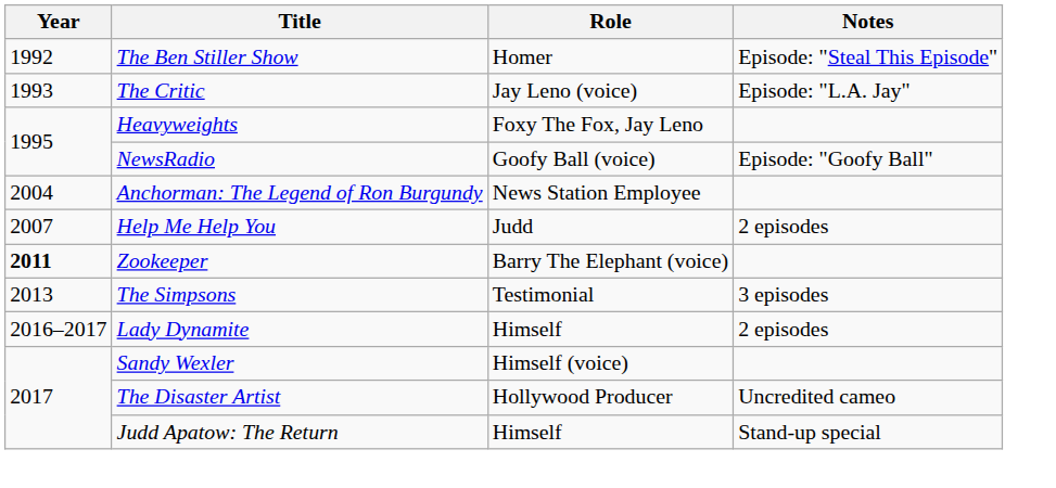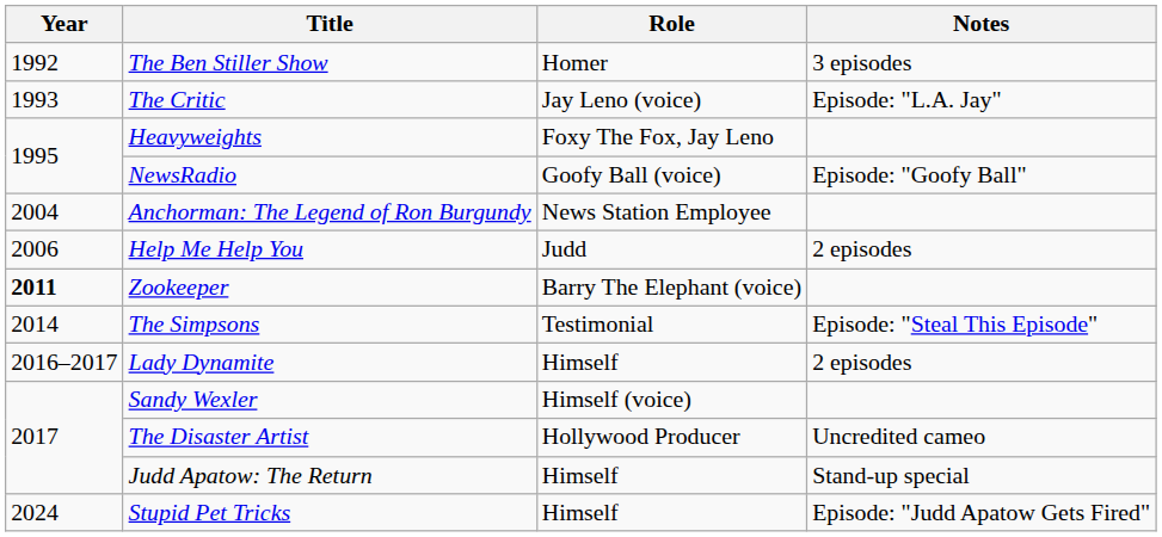 <table class="wikitable sortable plainrowheaders">
 <tr>
 <th>Year</th>
 <th>Title</th>
 <th>Role</th>
 <th>Notes</th>
 </tr>
 <tr>
 <td>1992</td>
 <td><em><a href='#'>The Ben Stiller Show</a></em></td>
 <td>Homer</td>
-<td>Episode: "<a href='#'>Steal This Episode</a>"</td>
+<td>3 episodes</td>
 </tr>
 <tr>
 <td>1993</td>
 <td><em><a href='#'>The Critic</a></em></td>
 <td>Jay Leno (voice)</td>
 <td>Episode: "L.A. Jay"</td>
 </tr>
 <tr>
 <td rowspan="2">1995</td>
 <td><em><a href='#'>Heavyweights</a></em></td>
 <td>Foxy The Fox, Jay Leno</td>
 <td></td>
 </tr>
 <tr>
 <td><em><a href='#'>NewsRadio</a></em></td>
 <td>Goofy Ball (voice)</td>
 <td>Episode: "Goofy Ball"</td>
 </tr>
 <tr>
 <td>2004</td>
 <td><em><a href='#'>Anchorman: The Legend of Ron Burgundy</a></em></td>
 <td>News Station Employee</td>
 <td></td>
 </tr>
 <tr>
-<td>2007</td>
+<td>2006</td>
 <td><em><a href='#'>Help Me Help You</a></em></td>
 <td>Judd</td>
 <td>2 episodes</td>
 </tr>
 <tr>
 <td><strong>2011</strong></td>
 <td><em><a href='#'>Zookeeper</a></em></td>
 <td>Barry The Elephant (voice)</td>
 <td></td>
 </tr>
 <tr>
-<td>2013</td>
+<td>2014</td>
 <td><em><a href='#'>The Simpsons</a></em></td>
 <td>Testimonial</td>
-<td>3 episodes</td>
+<td>Episode: "<a href='#'>Steal This Episode</a>"</td>
 </tr>
 <tr>
 <td>2016–2017</td>
 <td><em><a href='#'>Lady Dynamite</a></em></td>
 <td>Himself</td>
 <td>2 episodes</td>
 </tr>
 <tr>
 <td rowspan="3">2017</td>
 <td><em><a href='#'>Sandy Wexler</a></em></td>
 <td>Himself (voice)</td>
 <td></td>
 </tr>
 <tr>
 <td><em><a href='#'>The Disaster Artist</a></em></td>
 <td>Hollywood Producer</td>
 <td>Uncredited cameo</td>
 </tr>
 <tr>
 <td><em>Judd Apatow: The Return</em></td>
 <td>Himself</td>
 <td>Stand-up special</td>
 </tr>
+<tr>
+<td>2024</td>
+<td><em><a href='#'>Stupid Pet Tricks</a></em></td>
+<td>Himself</td>
+<td>Episode: "Judd Apatow Gets Fired"</td>
+</tr>
 </table>
